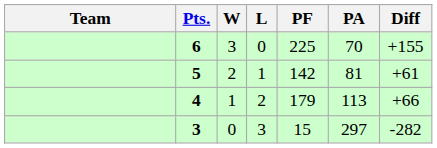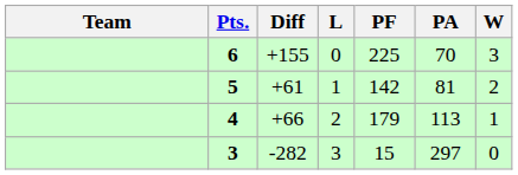 <table class=wikitable>
 <tr align=center>
 <th width=150px>Team</th>
 <th width=30px><a href='#'>Pts.</a></th>
-<th width=20px>W</th>
+<th width=40px>Diff</th>
 <th width=20px>L</th>
 <th width=40px>PF</th>
 <th width=40px>PA</th>
-<th width=40px>Diff</th>
+<th width=20px>W</th>
 </tr>
 <tr align=center bgcolor="#ccffcc">
 <td align=left></td>
 <td><strong>6</strong></td>
-<td>3</td>
+<td>+155</td>
 <td>0</td>
 <td>225</td>
 <td>70</td>
-<td>+155</td>
+<td>3</td>
 </tr>
 <tr align=center bgcolor="#ccffcc">
 <td align=left></td>
 <td><strong>5</strong></td>
-<td>2</td>
+<td>+61</td>
 <td>1</td>
 <td>142</td>
 <td>81</td>
-<td>+61</td>
+<td>2</td>
 </tr>
 <tr align=center bgcolor="#ccffcc">
 <td align=left></td>
 <td><strong>4</strong></td>
-<td>1</td>
+<td>+66</td>
 <td>2</td>
 <td>179</td>
 <td>113</td>
-<td>+66</td>
+<td>1</td>
 </tr>
 <tr align=center bgcolor="#ccffcc">
 <td align=left></td>
 <td><strong>3</strong></td>
-<td>0</td>
+<td>-282</td>
 <td>3</td>
 <td>15</td>
 <td>297</td>
-<td>-282</td>
+<td>0</td>
 </tr>
 </table>
